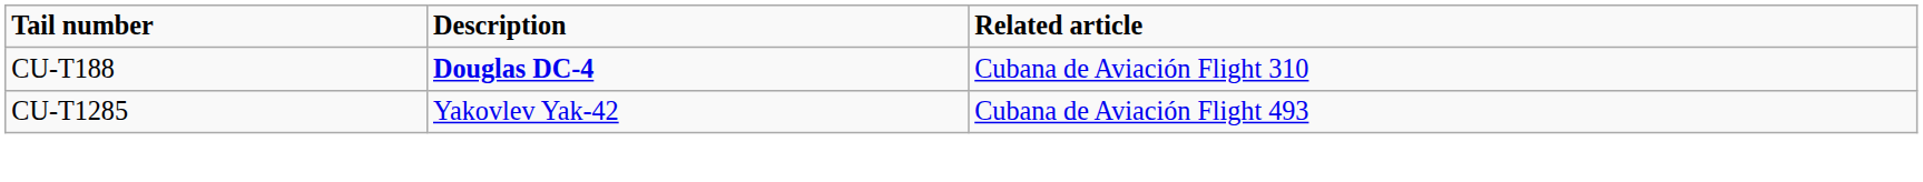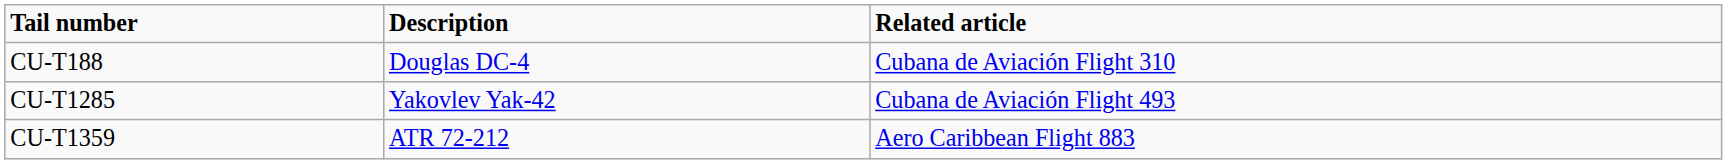 <table class="wikitable" width="90%">
 <tr>
 <td><strong>Tail number</strong></td>
 <td><strong>Description</strong></td>
 <td><strong>Related article</strong></td>
 </tr>
 <tr>
 <td>CU-T188</td>
-<td><strong><a href='#'>Douglas DC-4</a></strong></td>
+<td><a href='#'>Douglas DC-4</a></td>
 <td><a href='#'>Cubana de Aviación Flight 310</a></td>
 </tr>
 <tr>
 <td>CU-T1285</td>
 <td><a href='#'>Yakovlev Yak-42</a></td>
 <td><a href='#'>Cubana de Aviación Flight 493</a></td>
 </tr>
+<tr>
+<td>CU-T1359</td>
+<td><a href='#'>ATR 72-212</a></td>
+<td><a href='#'>Aero Caribbean Flight 883</a></td>
+</tr>
 </table>
